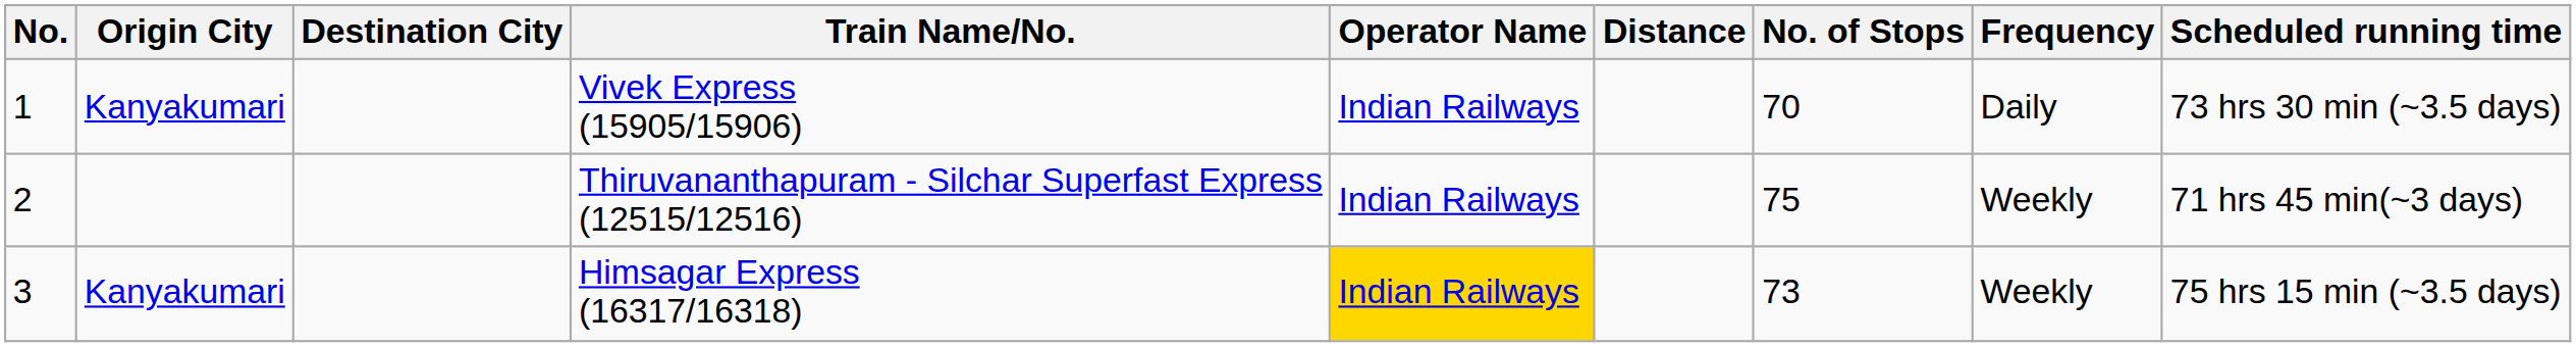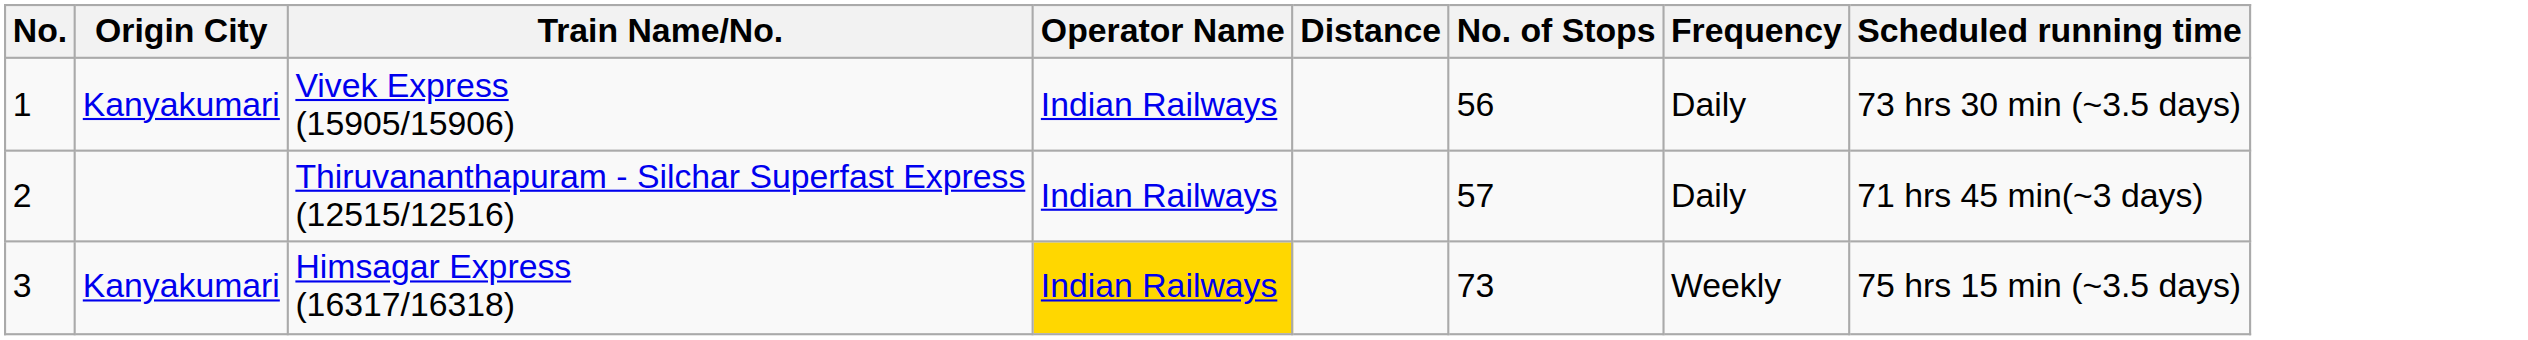 <table class="wikitable sortable">
 <tr>
 <th>No.</th>
 <th>Origin City</th>
-<th>Destination City</th>
 <th>Train Name/No.</th>
 <th>Operator Name</th>
 <th>Distance</th>
 <th>No. of Stops</th>
 <th>Frequency</th>
 <th data-sort-type="number">Scheduled running time</th>
 </tr>
 <tr>
 <td>1</td>
 <td><a href='#'>Kanyakumari</a></td>
-<td></td>
 <td><a href='#'>Vivek Express</a><br>(15905/15906)</td>
 <td><a href='#'>Indian Railways</a></td>
 <td></td>
-<td>70</td>
+<td>56</td>
 <td>Daily</td>
 <td>73 hrs 30 min (~3.5 days)</td>
 </tr>
 <tr>
 <td>2</td>
 <td></td>
-<td></td>
 <td><a href='#'>Thiruvananthapuram - Silchar Superfast Express</a><br>(12515/12516)</td>
 <td><a href='#'>Indian Railways</a></td>
 <td></td>
-<td>75</td>
-<td>Weekly</td>
+<td>57</td>
+<td>Daily</td>
 <td>71 hrs 45 min(~3 days)</td>
 </tr>
 <tr>
 <td>3</td>
 <td><a href='#'>Kanyakumari</a></td>
-<td></td>
 <td><a href='#'>Himsagar Express</a><br>(16317/16318)</td>
 <td style="background: gold;"><a href='#'>Indian Railways</a></td>
 <td></td>
 <td>73</td>
 <td>Weekly</td>
 <td>75 hrs 15 min (~3.5 days)</td>
 </tr>
 </table>
